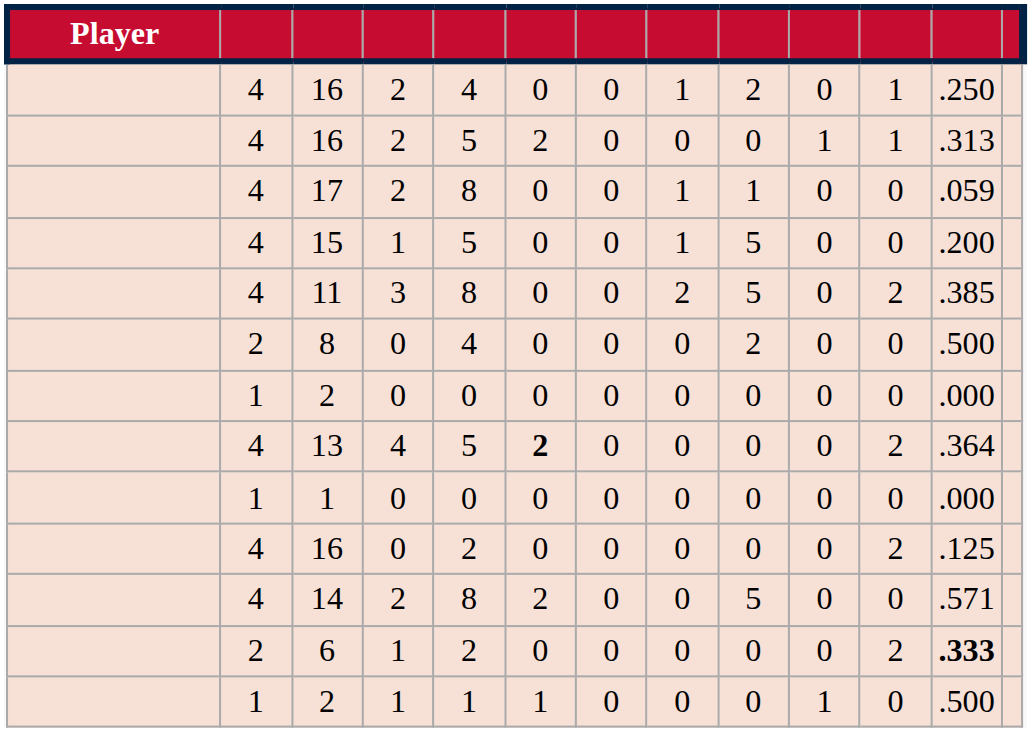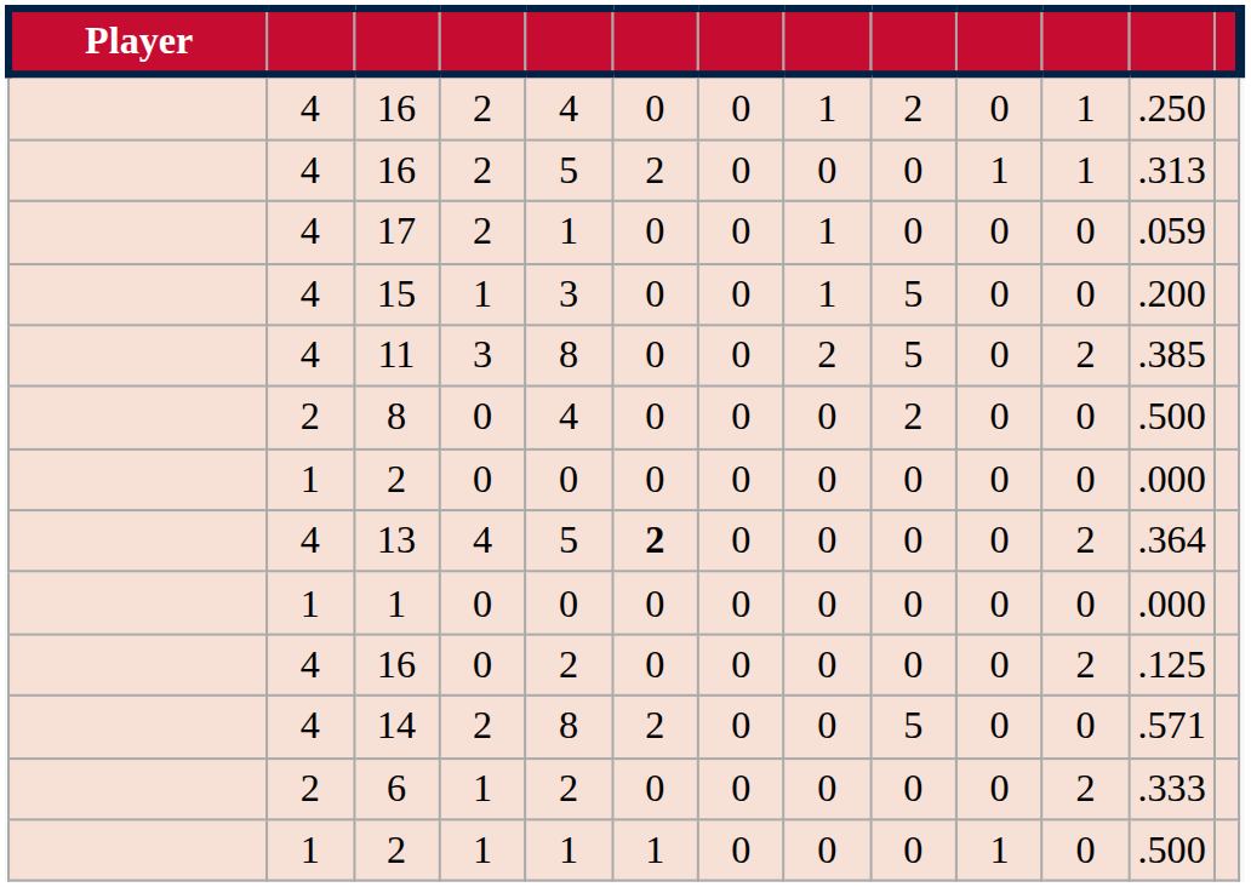 <table class="wikitable sortable">
 <tr>
 <th style="background:#c60c30; width:21%; color:#fff; border-top: 3px solid #024; border-bottom: 3px solid #024; border-left: 3px solid #024;">Player</th>
 <th style="background:#c60c30; width:7%; color:#fff; border-top: 3px solid #024; border-bottom: 3px solid #024;"></th>
 <th style="background:#c60c30; width:7%; color:#fff; border-top: 3px solid #024; border-bottom: 3px solid #024;"></th>
 <th style="background:#c60c30; width:7%; color:#fff; border-top: 3px solid #024; border-bottom: 3px solid #024;"></th>
 <th style="background:#c60c30; width:7%; color:#fff; border-top: 3px solid #024; border-bottom: 3px solid #024;"></th>
 <th style="background:#c60c30; width:7%; color:#fff; border-top: 3px solid #024; border-bottom: 3px solid #024;"></th>
 <th style="background:#c60c30; width:7%; color:#fff; border-top: 3px solid #024; border-bottom: 3px solid #024;"></th>
 <th style="background:#c60c30; width:7%; color:#fff; border-top: 3px solid #024; border-bottom: 3px solid #024;"></th>
 <th style="background:#c60c30; width:7%; color:#fff; border-top: 3px solid #024; border-bottom: 3px solid #024;"></th>
 <th style="background:#c60c30; width:7%; color:#fff; border-top: 3px solid #024; border-bottom: 3px solid #024;"></th>
 <th style="background:#c60c30; width:7%; color:#fff; border-top: 3px solid #024; border-bottom: 3px solid #024;"></th>
 <th style="background:#c60c30; width:7%; color:#fff; border-top: 3px solid #024; border-bottom: 3px solid #024;"></th>
 <th style="background:#c60c30; width:7%; color:#fff; border-top: 3px solid #024; border-bottom: 3px solid #024; border-right: 4px solid #024;"></th>
 </tr>
 <tr style="text-align:center; background:#f7e1d7;">
 <td></td>
 <td>4</td>
 <td>16</td>
 <td>2</td>
 <td>4</td>
 <td>0</td>
 <td>0</td>
 <td>1</td>
 <td>2</td>
 <td>0</td>
 <td>1</td>
 <td>.250</td>
 <td></td>
 </tr>
 <tr style="text-align:center; background:#f7e1d7;">
 <td></td>
 <td>4</td>
 <td>16</td>
 <td>2</td>
 <td>5</td>
 <td>2</td>
 <td>0</td>
 <td>0</td>
 <td>0</td>
 <td>1</td>
 <td>1</td>
 <td>.313</td>
 <td></td>
 </tr>
 <tr style="text-align:center; background:#f7e1d7;">
 <td></td>
 <td>4</td>
 <td>17</td>
 <td>2</td>
-<td>8</td>
+<td>1</td>
 <td>0</td>
 <td>0</td>
 <td>1</td>
-<td>1</td>
+<td>0</td>
 <td>0</td>
 <td>0</td>
 <td>.059</td>
 <td></td>
 </tr>
 <tr style="text-align:center; background:#f7e1d7;">
 <td></td>
 <td>4</td>
 <td>15</td>
 <td>1</td>
-<td>5</td>
+<td>3</td>
 <td>0</td>
 <td>0</td>
 <td>1</td>
 <td>5</td>
 <td>0</td>
 <td>0</td>
 <td>.200</td>
 <td></td>
 </tr>
 <tr style="text-align:center; background:#f7e1d7;">
 <td></td>
 <td>4</td>
 <td>11</td>
 <td>3</td>
 <td>8</td>
 <td>0</td>
 <td>0</td>
 <td>2</td>
 <td>5</td>
 <td>0</td>
 <td>2</td>
 <td>.385</td>
 <td></td>
 </tr>
 <tr style="text-align:center; background:#f7e1d7;">
 <td></td>
 <td>2</td>
 <td>8</td>
 <td>0</td>
 <td>4</td>
 <td>0</td>
 <td>0</td>
 <td>0</td>
 <td>2</td>
 <td>0</td>
 <td>0</td>
 <td>.500</td>
 <td></td>
 </tr>
 <tr style="text-align:center; background:#f7e1d7;">
 <td></td>
 <td>1</td>
 <td>2</td>
 <td>0</td>
 <td>0</td>
 <td>0</td>
 <td>0</td>
 <td>0</td>
 <td>0</td>
 <td>0</td>
 <td>0</td>
 <td>.000</td>
 <td></td>
 </tr>
 <tr style="text-align:center; background:#f7e1d7;">
 <td></td>
 <td>4</td>
 <td>13</td>
 <td>4</td>
 <td>5</td>
 <td><strong>2</strong></td>
 <td>0</td>
 <td>0</td>
 <td>0</td>
 <td>0</td>
 <td>2</td>
 <td>.364</td>
 <td></td>
 </tr>
 <tr style="text-align:center; background:#f7e1d7;">
 <td></td>
 <td>1</td>
 <td>1</td>
 <td>0</td>
 <td>0</td>
 <td>0</td>
 <td>0</td>
 <td>0</td>
 <td>0</td>
 <td>0</td>
 <td>0</td>
 <td>.000</td>
 <td></td>
 </tr>
 <tr style="text-align:center; background:#f7e1d7;">
 <td></td>
 <td>4</td>
 <td>16</td>
 <td>0</td>
 <td>2</td>
 <td>0</td>
 <td>0</td>
 <td>0</td>
 <td>0</td>
 <td>0</td>
 <td>2</td>
 <td>.125</td>
 <td></td>
 </tr>
 <tr style="text-align:center; background:#f7e1d7;">
 <td></td>
 <td>4</td>
 <td>14</td>
 <td>2</td>
 <td>8</td>
 <td>2</td>
 <td>0</td>
 <td>0</td>
 <td>5</td>
 <td>0</td>
 <td>0</td>
 <td>.571</td>
 <td></td>
 </tr>
 <tr style="text-align:center; background:#f7e1d7;">
 <td></td>
 <td>2</td>
 <td>6</td>
 <td>1</td>
 <td>2</td>
 <td>0</td>
 <td>0</td>
 <td>0</td>
 <td>0</td>
 <td>0</td>
 <td>2</td>
-<td><strong>.333</strong></td>
+<td>.333</td>
 <td></td>
 </tr>
 <tr style="text-align:center; background:#f7e1d7;">
 <td></td>
 <td>1</td>
 <td>2</td>
 <td>1</td>
 <td>1</td>
 <td>1</td>
 <td>0</td>
 <td>0</td>
 <td>0</td>
 <td>1</td>
 <td>0</td>
 <td>.500</td>
 <td></td>
 </tr>
 </table>
